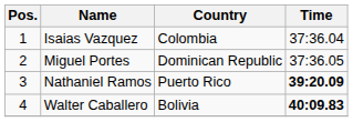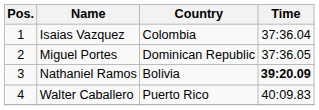 <table class="wikitable sortable">
 <tr>
 <th>Pos.</th>
 <th>Name</th>
 <th>Country</th>
 <th>Time</th>
 </tr>
 <tr>
 <td align="center">1</td>
 <td>Isaias Vazquez</td>
 <td>Colombia</td>
 <td align="right">37:36.04</td>
 </tr>
 <tr>
 <td align="center">2</td>
 <td>Miguel Portes</td>
 <td>Dominican Republic</td>
 <td align="right">37:36.05</td>
 </tr>
 <tr>
 <td align="center">3</td>
 <td>Nathaniel Ramos</td>
-<td>Puerto Rico</td>
+<td>Bolivia</td>
 <td align="right"><strong>39:20.09</strong></td>
 </tr>
 <tr>
 <td align="center">4</td>
 <td>Walter Caballero</td>
-<td>Bolivia</td>
-<td align="right"><strong>40:09.83</strong></td>
+<td>Puerto Rico</td>
+<td align="right">40:09.83</td>
 </tr>
 <tr>
 </tr>
 </table>
